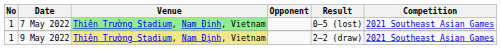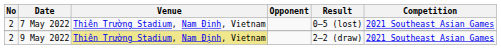 <table class="wikitable">
 <tr>
 <th>No</th>
 <th>Date</th>
 <th>Venue</th>
 <th>Opponent</th>
 <th>Result</th>
 <th>Competition</th>
 </tr>
 <tr>
-<td align=center>1</td>
+<td align=center>2</td>
 <td>7 May 2022</td>
-<td style="background: lightgreen;"><a href='#'>Thiên Trường Stadium</a>, <a href='#'>Nam Định</a>, Vietnam</td>
+<td><a href='#'>Thiên Trường Stadium</a>, <a href='#'>Nam Định</a>, Vietnam</td>
 <td></td>
 <td align=center>0–5 (lost)</td>
 <td><a href='#'>2021 Southeast Asian Games</a></td>
 </tr>
 <tr>
 </tr>
 <tr>
-<td align=center>1</td>
+<td align=center>2</td>
 <td>9 May 2022</td>
 <td style="background: khaki;"><a href='#'>Thiên Trường Stadium</a>, <a href='#'>Nam Định</a>, Vietnam</td>
 <td></td>
 <td align=center>2–2 (draw)</td>
 <td><a href='#'>2021 Southeast Asian Games</a></td>
 </tr>
 </table>
